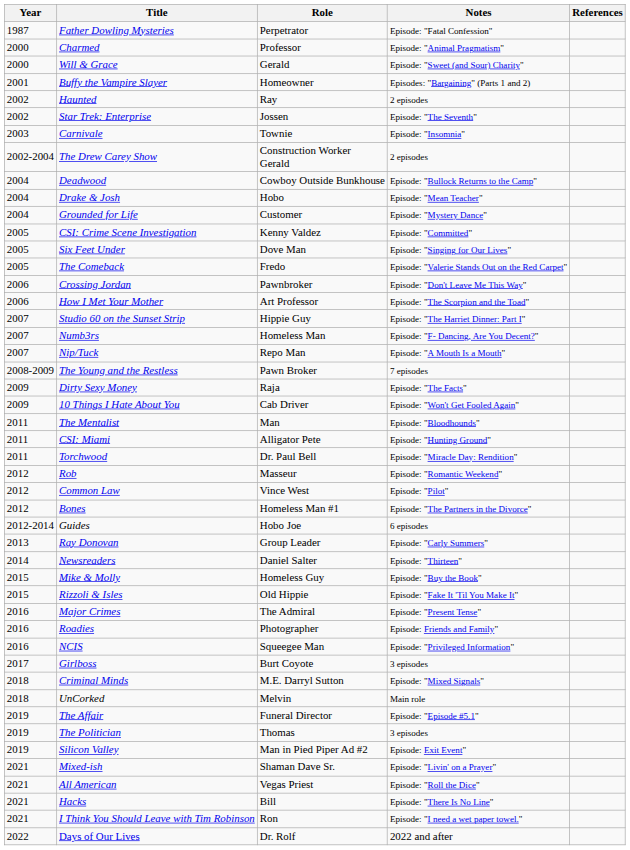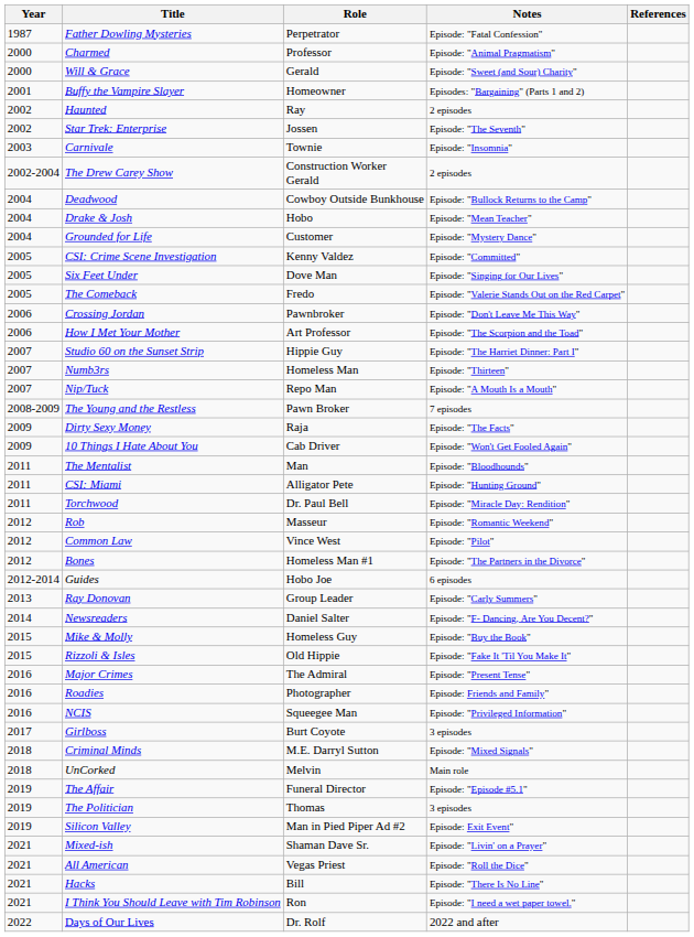 <table class="wikitable sortable">
 <tr>
 <th>Year</th>
 <th>Title</th>
 <th>Role</th>
 <th class="unsortable">Notes</th>
 <th>References</th>
 </tr>
 <tr>
 <td>1987</td>
 <td><em><a href='#'>Father Dowling Mysteries</a></em></td>
 <td>Perpetrator</td>
 <td><small>Episode: "Fatal Confession"</small></td>
 <td></td>
 </tr>
 <tr>
 <td>2000</td>
 <td><em><a href='#'>Charmed</a></em></td>
 <td>Professor</td>
 <td><small>Episode: "<a href='#'>Animal Pragmatism</a>"</small></td>
 <td></td>
 </tr>
 <tr>
 <td>2000</td>
 <td><em><a href='#'>Will & Grace</a></em></td>
 <td>Gerald</td>
 <td><small>Episode: "<a href='#'>Sweet (and Sour) Charity</a>"</small></td>
 <td></td>
 </tr>
 <tr>
 <td>2001</td>
 <td><em><a href='#'>Buffy the Vampire Slayer</a></em></td>
 <td>Homeowner</td>
 <td><small>Episodes: "<a href='#'>Bargaining</a>" (Parts 1 and 2)</small></td>
 <td></td>
 </tr>
 <tr>
 <td>2002</td>
 <td><em><a href='#'>Haunted</a></em></td>
 <td>Ray</td>
 <td><small>2 episodes</small></td>
 <td></td>
 </tr>
 <tr>
 <td>2002</td>
 <td><em><a href='#'>Star Trek: Enterprise</a></em></td>
 <td>Jossen</td>
 <td><small>Episode: "<a href='#'>The Seventh</a>"</small></td>
 <td></td>
 </tr>
 <tr>
 <td>2003</td>
 <td><em><a href='#'>Carnivale</a></em></td>
 <td>Townie</td>
 <td><small>Episode: "<a href='#'>Insomnia</a>"</small></td>
 <td></td>
 </tr>
 <tr>
 <td>2002-2004</td>
 <td><em><a href='#'>The Drew Carey Show</a></em></td>
 <td>Construction Worker<br>Gerald</td>
 <td><small>2 episodes</small></td>
 <td></td>
 </tr>
 <tr>
 <td>2004</td>
 <td><em><a href='#'>Deadwood</a></em></td>
 <td>Cowboy Outside Bunkhouse</td>
 <td><small>Episode: "<a href='#'>Bullock Returns to the Camp</a>"</small></td>
 <td></td>
 </tr>
 <tr>
 <td>2004</td>
 <td><em><a href='#'>Drake & Josh</a></em></td>
 <td>Hobo</td>
 <td><small>Episode: "<a href='#'>Mean Teacher</a>"</small></td>
 <td></td>
 </tr>
 <tr>
 <td>2004</td>
 <td><em><a href='#'>Grounded for Life</a></em></td>
 <td>Customer</td>
 <td><small>Episode: "<a href='#'>Mystery Dance</a>"</small></td>
 <td></td>
 </tr>
 <tr>
 <td>2005</td>
 <td><em><a href='#'>CSI: Crime Scene Investigation</a></em></td>
 <td>Kenny Valdez</td>
 <td><small>Episode: "<a href='#'>Committed</a>"</small></td>
 <td></td>
 </tr>
 <tr>
 <td>2005</td>
 <td><em><a href='#'>Six Feet Under</a></em></td>
 <td>Dove Man</td>
 <td><small>Episode: "<a href='#'>Singing for Our Lives</a>"</small></td>
 <td></td>
 </tr>
 <tr>
 <td>2005</td>
 <td><em><a href='#'>The Comeback</a></em></td>
 <td>Fredo</td>
 <td><small>Episode: "<a href='#'>Valerie Stands Out on the Red Carpet</a>"</small></td>
 <td></td>
 </tr>
 <tr>
 <td>2006</td>
 <td><em><a href='#'>Crossing Jordan</a></em></td>
 <td>Pawnbroker</td>
 <td><small>Episode: "<a href='#'>Don't Leave Me This Way</a>"</small></td>
 <td></td>
 </tr>
 <tr>
 <td>2006</td>
 <td><em><a href='#'>How I Met Your Mother</a></em></td>
 <td>Art Professor</td>
 <td><small>Episode: "<a href='#'>The Scorpion and the Toad</a>"</small></td>
 <td></td>
 </tr>
 <tr>
 <td>2007</td>
 <td><em><a href='#'>Studio 60 on the Sunset Strip</a></em></td>
 <td>Hippie Guy</td>
 <td><small>Episode: "<a href='#'>The Harriet Dinner: Part I</a>"</small></td>
 <td></td>
 </tr>
 <tr>
 <td>2007</td>
 <td><em><a href='#'>Numb3rs</a></em></td>
 <td>Homeless Man</td>
-<td><small>Episode: "<a href='#'>F- Dancing, Are You Decent?</a>"</small></td>
+<td><small>Episode: "<a href='#'>Thirteen</a>"</small></td>
 <td></td>
 </tr>
 <tr>
 <td>2007</td>
 <td><em><a href='#'>Nip/Tuck</a></em></td>
 <td>Repo Man</td>
 <td><small>Episode: "<a href='#'>A Mouth Is a Mouth</a>"</small></td>
 <td></td>
 </tr>
 <tr>
 <td>2008-2009</td>
 <td><em><a href='#'>The Young and the Restless</a></em></td>
 <td>Pawn Broker</td>
 <td><small>7 episodes</small></td>
 <td></td>
 </tr>
 <tr>
 <td>2009</td>
 <td><em><a href='#'>Dirty Sexy Money</a></em></td>
 <td>Raja</td>
 <td><small>Episode: "<a href='#'>The Facts</a>"</small></td>
 <td></td>
 </tr>
 <tr>
 <td>2009</td>
 <td><em><a href='#'>10 Things I Hate About You</a></em></td>
 <td>Cab Driver</td>
 <td><small>Episode: "<a href='#'>Won't Get Fooled Again</a>"</small></td>
 <td></td>
 </tr>
 <tr>
 <td>2011</td>
 <td><em><a href='#'>The Mentalist</a></em></td>
 <td>Man</td>
 <td><small>Episode: "<a href='#'>Bloodhounds</a>"</small></td>
 <td></td>
 </tr>
 <tr>
 <td>2011</td>
 <td><em><a href='#'>CSI: Miami</a></em></td>
 <td>Alligator Pete</td>
 <td><small>Episode: "<a href='#'>Hunting Ground</a>"</small></td>
 <td></td>
 </tr>
 <tr>
 <td>2011</td>
 <td><em><a href='#'>Torchwood</a></em></td>
 <td>Dr. Paul Bell</td>
 <td><small>Episode: "<a href='#'>Miracle Day: Rendition</a>"</small></td>
 <td></td>
 </tr>
 <tr>
 <td>2012</td>
 <td><em><a href='#'>Rob</a></em></td>
 <td>Masseur</td>
 <td><small>Episode: "<a href='#'>Romantic Weekend</a>"</small></td>
 <td></td>
 </tr>
 <tr>
 <td>2012</td>
 <td><em><a href='#'>Common Law</a></em></td>
 <td>Vince West</td>
 <td><small>Episode: "<a href='#'>Pilot</a>"</small></td>
 <td></td>
 </tr>
 <tr>
 <td>2012</td>
 <td><em><a href='#'>Bones</a></em></td>
 <td>Homeless Man #1</td>
 <td><small>Episode: "<a href='#'>The Partners in the Divorce</a>"</small></td>
 <td></td>
 </tr>
 <tr>
 <td>2012-2014</td>
 <td><em>Guides</em></td>
 <td>Hobo Joe</td>
 <td><small>6 episodes</small></td>
 <td></td>
 </tr>
 <tr>
 <td>2013</td>
 <td><em><a href='#'>Ray Donovan</a></em></td>
 <td>Group Leader</td>
 <td><small>Episode: "<a href='#'>Carly Summers</a>"</small></td>
 <td></td>
 </tr>
 <tr>
 <td>2014</td>
 <td><em><a href='#'>Newsreaders</a></em></td>
 <td>Daniel Salter</td>
-<td><small>Episode: "<a href='#'>Thirteen</a>"</small></td>
+<td><small>Episode: "<a href='#'>F- Dancing, Are You Decent?</a>"</small></td>
 <td></td>
 </tr>
 <tr>
 <td>2015</td>
 <td><em><a href='#'>Mike & Molly</a></em></td>
 <td>Homeless Guy</td>
 <td><small>Episode: "<a href='#'>Buy the Book</a>"</small></td>
 <td></td>
 </tr>
 <tr>
 <td>2015</td>
 <td><em><a href='#'>Rizzoli & Isles</a></em></td>
 <td>Old Hippie</td>
 <td><small>Episode: "<a href='#'>Fake It 'Til You Make It</a>"</small></td>
 <td></td>
 </tr>
 <tr>
 <td>2016</td>
 <td><em><a href='#'>Major Crimes</a></em></td>
 <td>The Admiral</td>
 <td><small>Episode: "<a href='#'>Present Tense</a>"</small></td>
 <td></td>
 </tr>
 <tr>
 <td>2016</td>
 <td><em><a href='#'>Roadies</a></em></td>
 <td>Photographer</td>
 <td><small>Episode: <a href='#'>Friends and Family</a>"</small></td>
 <td></td>
 </tr>
 <tr>
 <td>2016</td>
 <td><em><a href='#'>NCIS</a></em></td>
 <td>Squeegee Man</td>
 <td><small>Episode: "<a href='#'>Privileged Information</a>"</small></td>
 <td></td>
 </tr>
 <tr>
 <td>2017</td>
 <td><em><a href='#'>Girlboss</a></em></td>
 <td>Burt Coyote</td>
 <td><small>3 episodes</small></td>
 <td></td>
 </tr>
 <tr>
 <td>2018</td>
 <td><em><a href='#'>Criminal Minds</a></em></td>
 <td>M.E. Darryl Sutton</td>
 <td><small>Episode: "<a href='#'>Mixed Signals</a>"</small></td>
 <td></td>
 </tr>
 <tr>
 <td>2018</td>
 <td><em>UnCorked</em></td>
 <td>Melvin</td>
 <td><small>Main role</small></td>
 <td></td>
 </tr>
 <tr>
 <td>2019</td>
 <td><em><a href='#'>The Affair</a></em></td>
 <td>Funeral Director</td>
 <td><small>Episode: "<a href='#'>Episode #5.1</a>"</small></td>
 <td></td>
 </tr>
 <tr>
 <td>2019</td>
 <td><em><a href='#'>The Politician</a></em></td>
 <td>Thomas</td>
 <td><small>3 episodes</small></td>
 <td></td>
 </tr>
 <tr>
 <td>2019</td>
 <td><em><a href='#'>Silicon Valley</a></em></td>
 <td>Man in Pied Piper Ad #2</td>
 <td><small>Episode: <a href='#'>Exit Event</a>"</small></td>
 <td></td>
 </tr>
 <tr>
 <td>2021</td>
 <td><em><a href='#'>Mixed-ish</a></em></td>
 <td>Shaman Dave Sr.</td>
 <td><small>Episode: "<a href='#'>Livin' on a Prayer</a>"</small></td>
 <td></td>
 </tr>
 <tr>
 <td>2021</td>
 <td><em><a href='#'>All American</a></em></td>
 <td>Vegas Priest</td>
 <td><small>Episode: "<a href='#'>Roll the Dice</a>"</small></td>
 <td></td>
 </tr>
 <tr>
 <td>2021</td>
 <td><em><a href='#'>Hacks</a></em></td>
 <td>Bill</td>
 <td><small>Episode: "<a href='#'>There Is No Line</a>"</small></td>
 <td></td>
 </tr>
 <tr>
 <td>2021</td>
 <td><em><a href='#'>I Think You Should Leave with Tim Robinson</a></em></td>
 <td>Ron</td>
 <td><small>Episode: "<a href='#'>I need a wet paper towel.</a>"</small></td>
 <td></td>
 </tr>
 <tr>
 <td>2022</td>
 <td><a href='#'>Days of Our Lives</a></td>
 <td>Dr. Rolf</td>
 <td>2022 and after</td>
 <td></td>
 </tr>
 </table>
